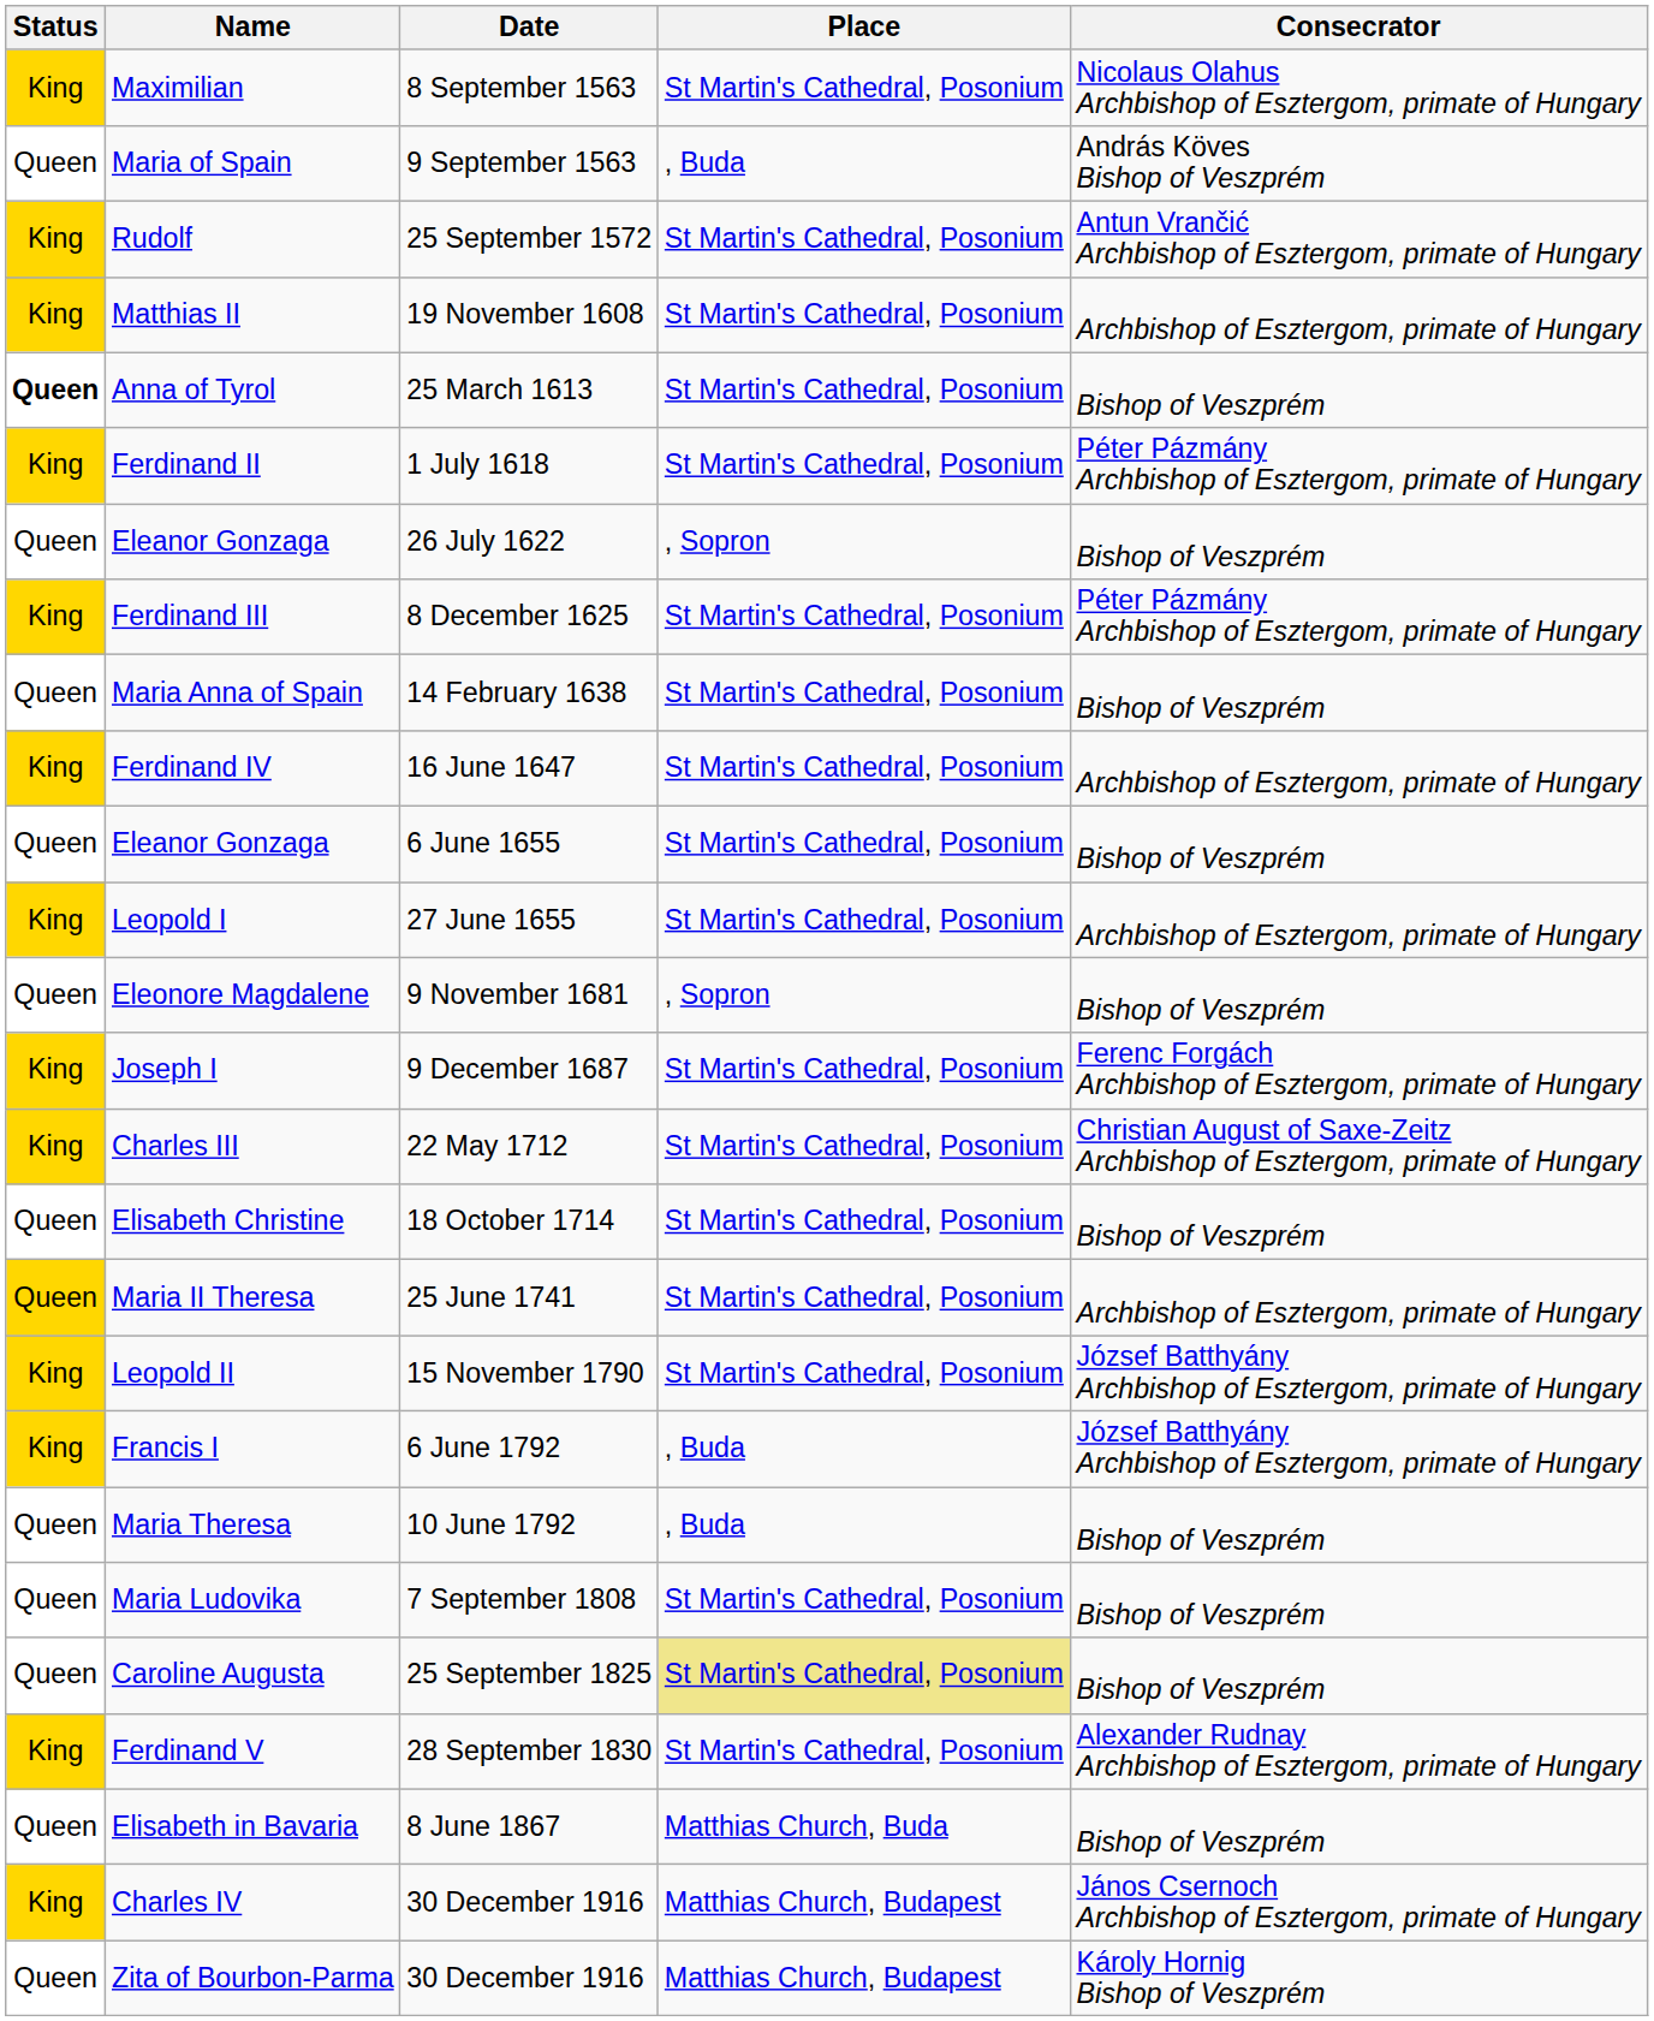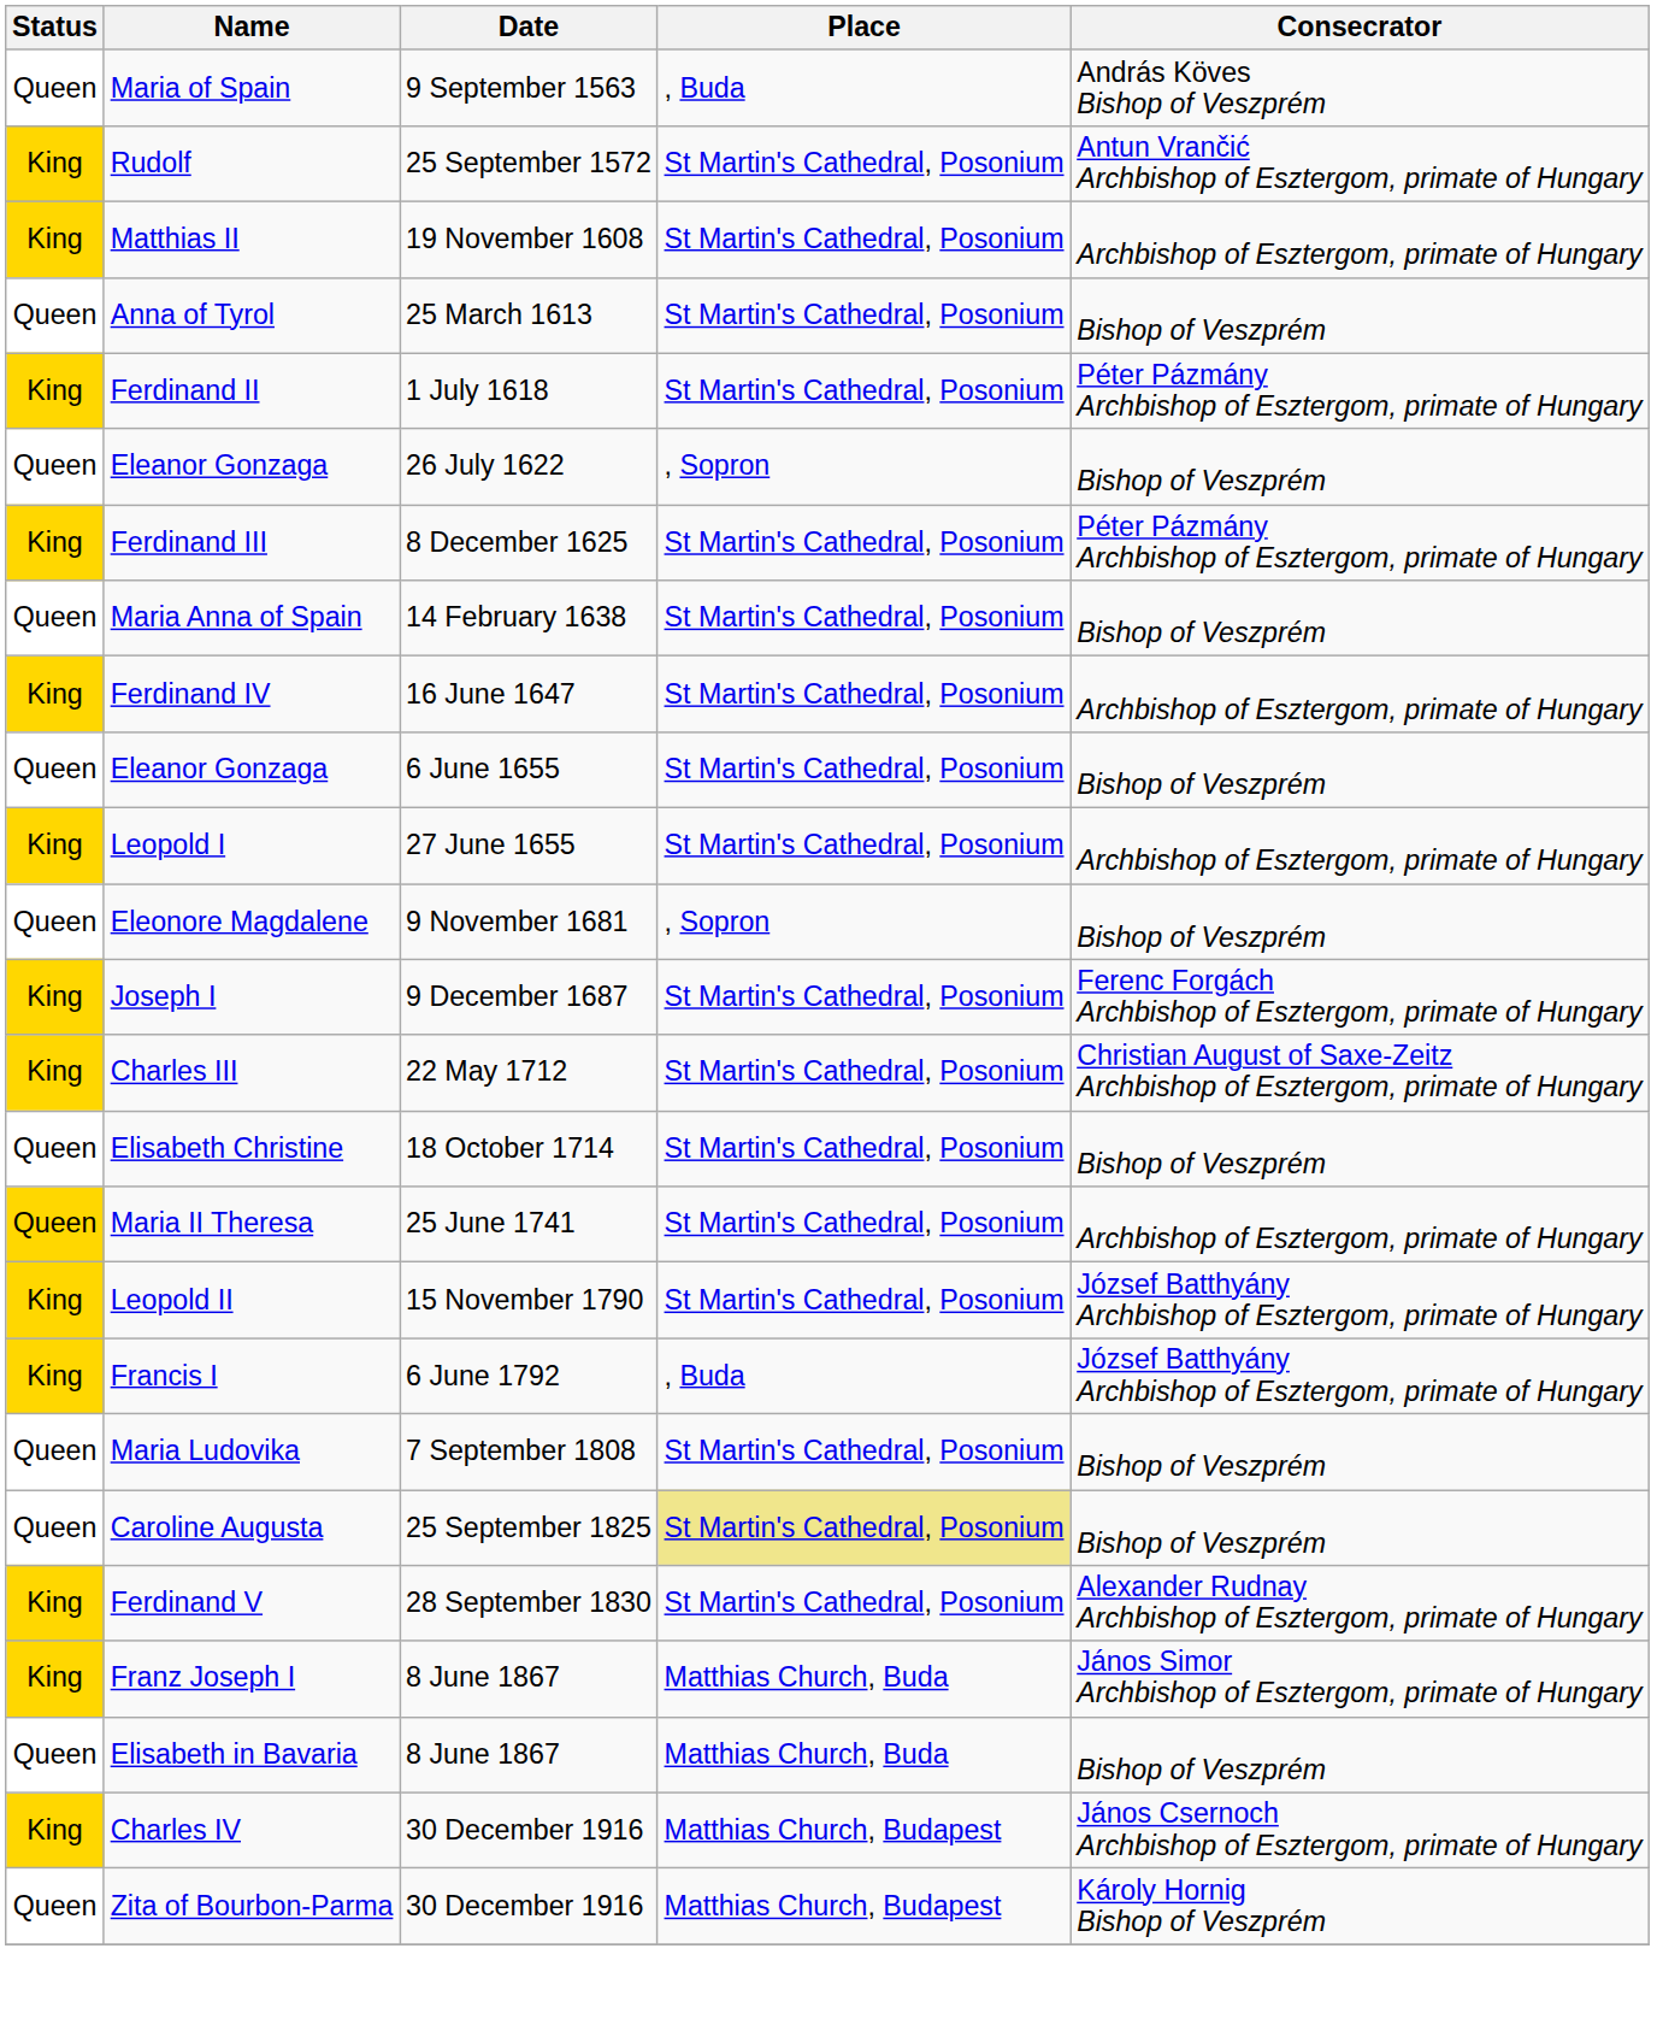 <table class="wikitable sortable">
 <tr>
 <th align=center>Status</th>
 <th>Name</th>
 <th>Date</th>
 <th>Place</th>
 <th>Consecrator</th>
-</tr>
-<tr>
-<td style="background-color:gold;" align=center>King</td>
-<td><a href='#'>Maximilian</a></td>
-<td>8 September 1563</td>
-<td><a href='#'>St Martin's Cathedral</a>, <a href='#'>Posonium</a></td>
-<td><a href='#'>Nicolaus Olahus</a><br><em>Archbishop of Esztergom, primate of Hungary</em></td>
 </tr>
 <tr>
 <td style="background-color:white;" align=center>Queen</td>
 <td><a href='#'>Maria of Spain</a></td>
 <td>9 September 1563</td>
 <td>, <a href='#'>Buda</a></td>
 <td>András Köves<br><em>Bishop of Veszprém</em></td>
 </tr>
 <tr>
 <td style="background-color:gold;" align=center>King</td>
 <td><a href='#'>Rudolf</a></td>
 <td>25 September 1572</td>
 <td><a href='#'>St Martin's Cathedral</a>, <a href='#'>Posonium</a></td>
 <td><a href='#'>Antun Vrančić</a><br><em>Archbishop of Esztergom, primate of Hungary</em></td>
 </tr>
 <tr>
 <td style="background-color:gold;" align=center>King</td>
 <td><a href='#'>Matthias II</a></td>
 <td>19 November 1608</td>
 <td><a href='#'>St Martin's Cathedral</a>, <a href='#'>Posonium</a></td>
 <td><br><em>Archbishop of Esztergom, primate of Hungary</em></td>
 </tr>
 <tr>
-<td style="background-color:white;" align=center><strong>Queen</strong></td>
+<td style="background-color:white;" align=center>Queen</td>
 <td><a href='#'>Anna of Tyrol</a></td>
 <td>25 March 1613</td>
 <td><a href='#'>St Martin's Cathedral</a>, <a href='#'>Posonium</a></td>
 <td><br><em>Bishop of Veszprém</em></td>
 </tr>
 <tr>
 <td style="background-color:gold;" align=center>King</td>
 <td><a href='#'>Ferdinand II</a></td>
 <td>1 July 1618</td>
 <td><a href='#'>St Martin's Cathedral</a>, <a href='#'>Posonium</a></td>
 <td><a href='#'>Péter Pázmány</a><br><em>Archbishop of Esztergom, primate of Hungary</em></td>
 </tr>
 <tr>
 <td style="background-color:white;" align=center>Queen</td>
 <td><a href='#'>Eleanor Gonzaga</a></td>
 <td>26 July 1622</td>
 <td>, <a href='#'>Sopron</a></td>
 <td><br><em>Bishop of Veszprém</em></td>
 </tr>
 <tr>
 <td style="background-color:gold;" align=center>King</td>
 <td><a href='#'>Ferdinand III</a></td>
 <td>8 December 1625</td>
 <td><a href='#'>St Martin's Cathedral</a>, <a href='#'>Posonium</a></td>
 <td><a href='#'>Péter Pázmány</a><br><em>Archbishop of Esztergom, primate of Hungary</em></td>
 </tr>
 <tr>
 <td style="background-color:white;" align=center>Queen</td>
 <td><a href='#'>Maria Anna of Spain</a></td>
 <td>14 February 1638</td>
 <td><a href='#'>St Martin's Cathedral</a>, <a href='#'>Posonium</a></td>
 <td><br><em>Bishop of Veszprém</em></td>
 </tr>
 <tr>
 <td style="background-color:gold;" align=center>King</td>
 <td><a href='#'>Ferdinand IV</a></td>
 <td>16 June 1647</td>
 <td><a href='#'>St Martin's Cathedral</a>, <a href='#'>Posonium</a></td>
 <td><br><em>Archbishop of Esztergom, primate of Hungary</em></td>
 </tr>
 <tr>
 <td style="background-color:white;" align=center>Queen</td>
 <td><a href='#'>Eleanor Gonzaga</a></td>
 <td>6 June 1655</td>
 <td><a href='#'>St Martin's Cathedral</a>, <a href='#'>Posonium</a></td>
 <td><br><em>Bishop of Veszprém</em></td>
 </tr>
 <tr>
 <td style="background-color:gold;" align=center>King</td>
 <td><a href='#'>Leopold I</a></td>
 <td>27 June 1655</td>
 <td><a href='#'>St Martin's Cathedral</a>, <a href='#'>Posonium</a></td>
 <td><br><em>Archbishop of Esztergom, primate of Hungary</em></td>
 </tr>
 <tr>
 <td style="background-color:white;" align=center>Queen</td>
 <td><a href='#'>Eleonore Magdalene</a></td>
 <td>9 November 1681</td>
 <td>, <a href='#'>Sopron</a></td>
 <td><br><em>Bishop of Veszprém</em></td>
 </tr>
 <tr>
 <td style="background-color:gold;" align=center>King</td>
 <td><a href='#'>Joseph I</a></td>
 <td>9 December 1687</td>
 <td><a href='#'>St Martin's Cathedral</a>, <a href='#'>Posonium</a></td>
 <td><a href='#'>Ferenc Forgách</a><br><em>Archbishop of Esztergom, primate of Hungary</em></td>
 </tr>
 <tr>
 <td style="background-color:gold;" align=center>King</td>
 <td><a href='#'>Charles III</a></td>
 <td>22 May 1712</td>
 <td><a href='#'>St Martin's Cathedral</a>, <a href='#'>Posonium</a></td>
 <td><a href='#'>Christian August of Saxe-Zeitz</a><br><em>Archbishop of Esztergom, primate of Hungary</em></td>
 </tr>
 <tr>
 <td style="background-color:white;" align=center>Queen</td>
 <td><a href='#'>Elisabeth Christine</a></td>
 <td>18 October 1714</td>
 <td><a href='#'>St Martin's Cathedral</a>, <a href='#'>Posonium</a></td>
 <td><br><em>Bishop of Veszprém</em></td>
 </tr>
 <tr>
 <td style="background-color:gold;" align=center>Queen</td>
 <td><a href='#'>Maria II Theresa</a></td>
 <td>25 June 1741</td>
 <td><a href='#'>St Martin's Cathedral</a>, <a href='#'>Posonium</a></td>
 <td><br><em>Archbishop of Esztergom, primate of Hungary</em></td>
 </tr>
 <tr>
 <td style="background-color:gold;" align=center>King</td>
 <td><a href='#'>Leopold II</a></td>
 <td>15 November 1790</td>
 <td><a href='#'>St Martin's Cathedral</a>, <a href='#'>Posonium</a></td>
 <td><a href='#'>József Batthyány</a><br><em>Archbishop of Esztergom, primate of Hungary</em></td>
 </tr>
 <tr>
 <td style="background-color:gold;" align=center>King</td>
 <td><a href='#'>Francis I</a></td>
 <td>6 June 1792</td>
 <td>, <a href='#'>Buda</a></td>
 <td><a href='#'>József Batthyány</a><br><em>Archbishop of Esztergom, primate of Hungary</em></td>
 </tr>
 <tr>
 <td style="background-color:white;" align=center>Queen</td>
-<td><a href='#'>Maria Theresa</a></td>
-<td>10 June 1792</td>
-<td>, <a href='#'>Buda</a></td>
-<td><br><em>Bishop of Veszprém</em></td>
-</tr>
-<tr>
-<td style="background-color:white;" align=center>Queen</td>
 <td><a href='#'>Maria Ludovika</a></td>
 <td>7 September 1808</td>
 <td><a href='#'>St Martin's Cathedral</a>, <a href='#'>Posonium</a></td>
 <td><br><em>Bishop of Veszprém</em></td>
 </tr>
 <tr>
 <td style="background-color:white;" align=center>Queen</td>
 <td><a href='#'>Caroline Augusta</a></td>
 <td>25 September 1825</td>
 <td style="background: khaki;"><a href='#'>St Martin's Cathedral</a>, <a href='#'>Posonium</a></td>
 <td><br><em>Bishop of Veszprém</em></td>
 </tr>
 <tr>
 <td style="background-color:gold;" align=center>King</td>
 <td><a href='#'>Ferdinand V</a></td>
 <td>28 September 1830</td>
 <td><a href='#'>St Martin's Cathedral</a>, <a href='#'>Posonium</a></td>
 <td><a href='#'>Alexander Rudnay</a> <br><em>Archbishop of Esztergom, primate of Hungary</em></td>
+</tr>
+<tr>
+<td style="background-color:gold;" align=center>King</td>
+<td><a href='#'>Franz Joseph I</a></td>
+<td>8 June 1867</td>
+<td><a href='#'>Matthias Church</a>, <a href='#'>Buda</a></td>
+<td><a href='#'>János Simor</a><br><em>Archbishop of Esztergom, primate of Hungary</em></td>
 </tr>
 <tr>
 <td style="background-color:white;" align=center>Queen</td>
 <td><a href='#'>Elisabeth in Bavaria</a></td>
 <td>8 June 1867</td>
 <td><a href='#'>Matthias Church</a>, <a href='#'>Buda</a></td>
 <td><br><em>Bishop of Veszprém</em></td>
 </tr>
 <tr>
 <td style="background-color:gold;" align=center>King</td>
 <td><a href='#'>Charles IV</a></td>
 <td>30 December 1916</td>
 <td><a href='#'>Matthias Church</a>, <a href='#'>Budapest</a></td>
 <td><a href='#'>János Csernoch</a><br><em>Archbishop of Esztergom, primate of Hungary</em></td>
 </tr>
 <tr>
 <td style="background-color:white;" align=center>Queen</td>
 <td><a href='#'>Zita of Bourbon-Parma</a></td>
 <td>30 December 1916</td>
 <td><a href='#'>Matthias Church</a>, <a href='#'>Budapest</a></td>
 <td><a href='#'>Károly Hornig</a><br><em>Bishop of Veszprém</em></td>
 </tr>
 <tr>
 </tr>
 </table>
